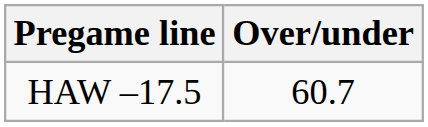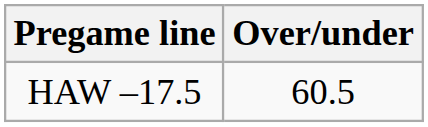 <table class="wikitable">
 <tr align="center">
 <th style=>Pregame line</th>
 <th style=>Over/under</th>
 </tr>
 <tr align="center">
 <td>HAW –17.5</td>
-<td>60.7</td>
+<td>60.5</td>
 </tr>
 </table>
